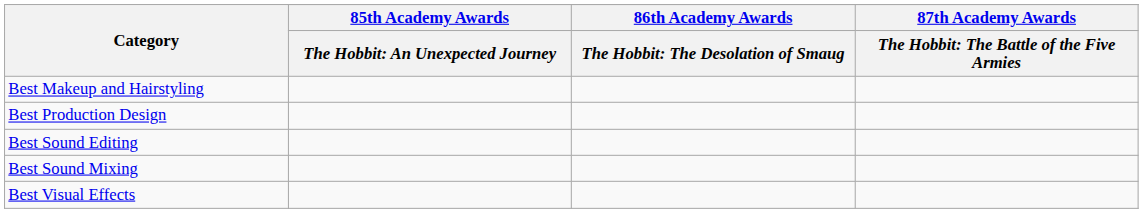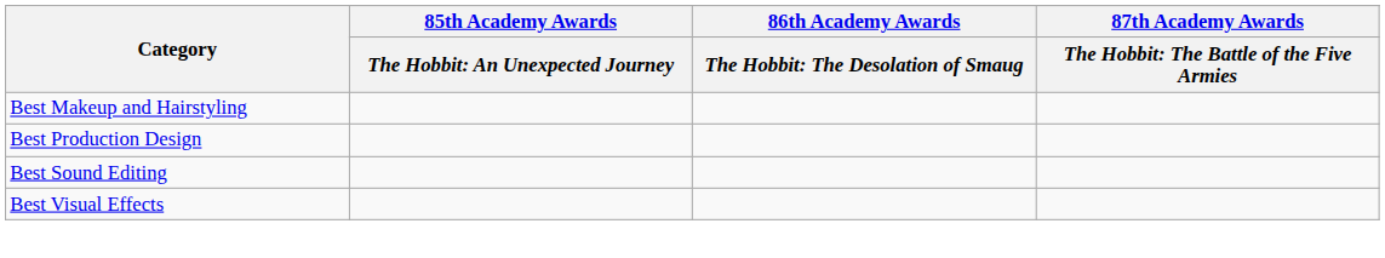 <table class="wikitable" style="text-align:left; width:55%">
 <tr>
 <th rowspan="3" style="width:15%;">Category</th>
 </tr>
 <tr>
 <th style="width:15%;"><a href='#'>85th Academy Awards</a></th>
 <th style="width:15%;"><a href='#'>86th Academy Awards</a></th>
 <th style="width:15%;"><a href='#'>87th Academy Awards</a></th>
 </tr>
 <tr>
 <th><em>The Hobbit: An Unexpected Journey</em></th>
 <th><em>The Hobbit: The Desolation of Smaug</em></th>
 <th><em>The Hobbit: The Battle of the Five Armies</em></th>
 </tr>
 <tr>
 <td><a href='#'>Best Makeup and Hairstyling</a></td>
 <td></td>
 <td></td>
 <td></td>
 </tr>
 <tr>
 <td><a href='#'>Best Production Design</a></td>
 <td></td>
 <td></td>
 <td></td>
 </tr>
 <tr>
 <td><a href='#'>Best Sound Editing</a></td>
 <td></td>
 <td></td>
 <td></td>
 </tr>
 <tr>
-<td><a href='#'>Best Sound Mixing</a></td>
-<td></td>
-<td></td>
-<td></td>
-</tr>
-<tr>
 <td><a href='#'>Best Visual Effects</a></td>
 <td></td>
 <td></td>
 <td></td>
 </tr>
 </table>
